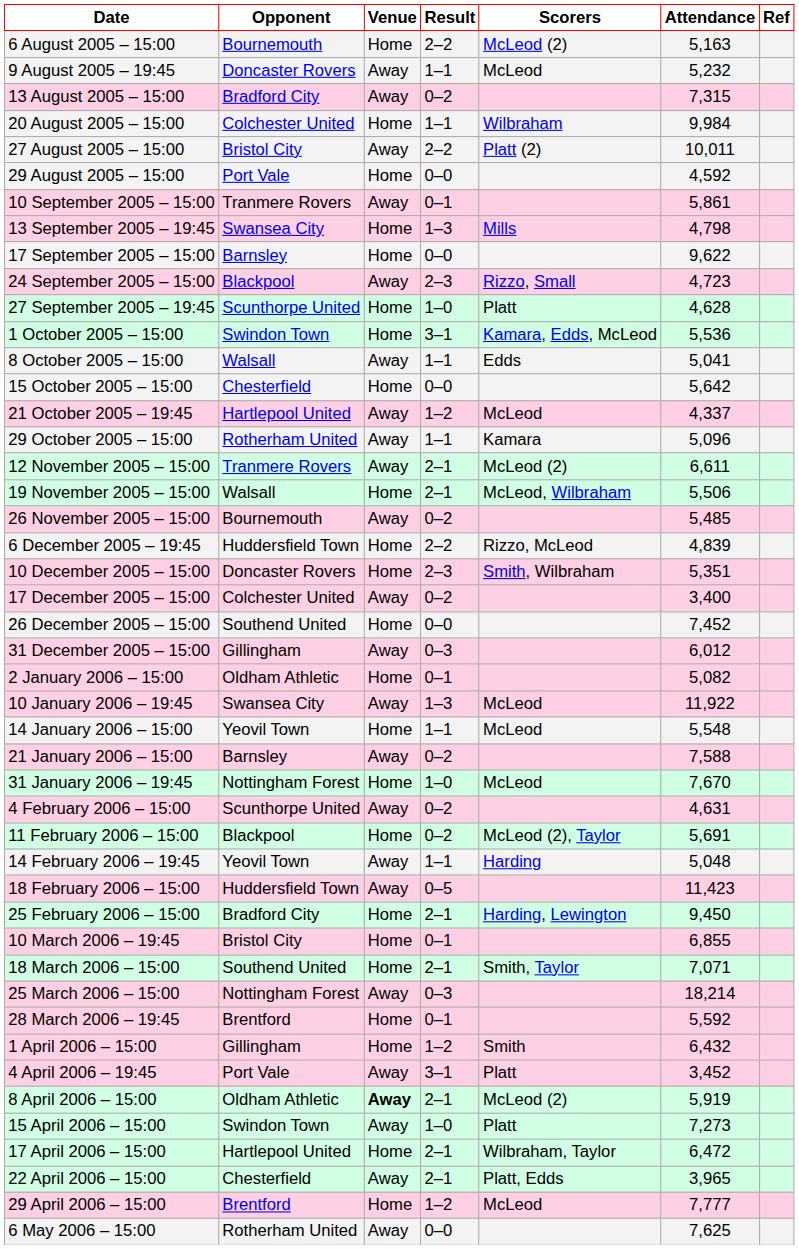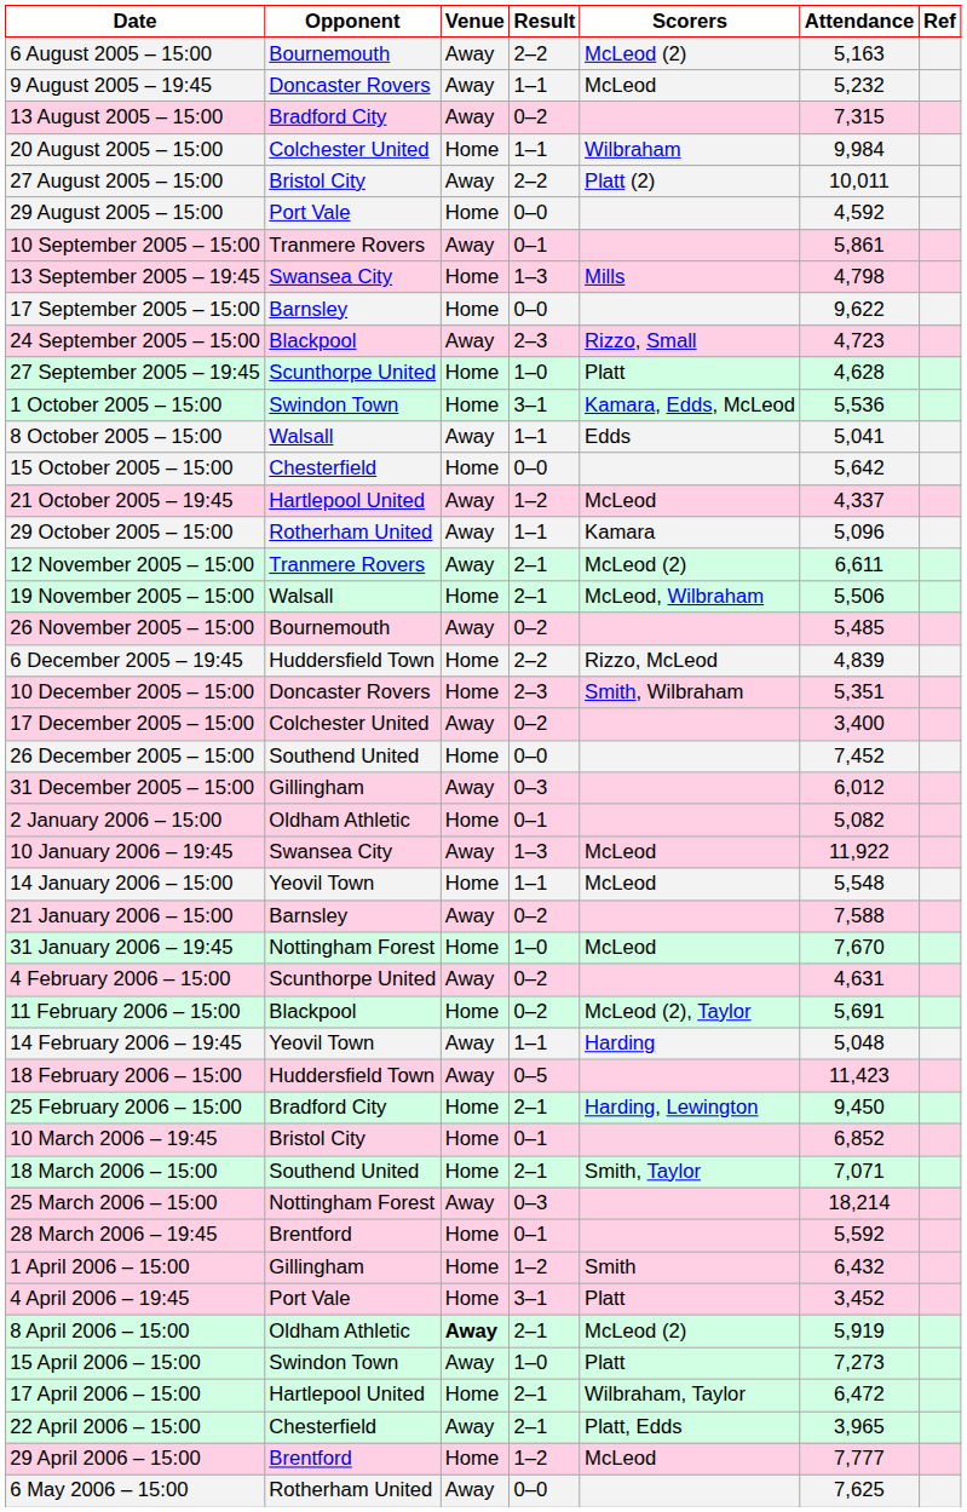 <table class="wikitable">
 <tr>
 <th style="background:#FFFFFF; color:black; border:1px solid red;">Date</th>
 <th style="background:#FFFFFF; color:black; border:1px solid red;">Opponent</th>
 <th style="background:#FFFFFF; color:black; border:1px solid red;">Venue</th>
 <th style="background:#FFFFFF; color:black; border:1px solid red;">Result</th>
 <th style="background:#FFFFFF; color:black; border:1px solid red;">Scorers</th>
 <th style="background:#FFFFFF; color:black; border:1px solid red;">Attendance</th>
 <th style="background:#FFFFFF; color:black; border:1px solid red;">Ref</th>
 </tr>
 <tr bgcolor = "#f3f3f3">
 <td>6 August 2005 – 15:00</td>
 <td><a href='#'>Bournemouth</a></td>
-<td>Home</td>
+<td>Away</td>
 <td>2–2</td>
 <td><a href='#'>McLeod</a> (2)</td>
 <td align="center">5,163</td>
 <td></td>
 </tr>
 <tr bgcolor = "#f3f3f3">
 <td>9 August 2005 – 19:45</td>
 <td><a href='#'>Doncaster Rovers</a></td>
 <td>Away</td>
 <td>1–1</td>
 <td>McLeod</td>
 <td align="center">5,232</td>
 <td></td>
 </tr>
 <tr bgcolor = "#ffd0e3">
 <td>13 August 2005 – 15:00</td>
 <td><a href='#'>Bradford City</a></td>
 <td>Away</td>
 <td>0–2</td>
 <td> </td>
 <td align="center">7,315</td>
 <td></td>
 </tr>
 <tr bgcolor = "#f3f3f3">
 <td>20 August 2005 – 15:00</td>
 <td><a href='#'>Colchester United</a></td>
 <td>Home</td>
 <td>1–1</td>
 <td><a href='#'>Wilbraham</a></td>
 <td align="center">9,984</td>
 <td></td>
 </tr>
 <tr bgcolor = "#f3f3f3">
 <td>27 August 2005 – 15:00</td>
 <td><a href='#'>Bristol City</a></td>
 <td>Away</td>
 <td>2–2</td>
 <td><a href='#'>Platt</a> (2)</td>
 <td align="center">10,011</td>
 <td></td>
 </tr>
 <tr bgcolor = "#f3f3f3">
 <td>29 August 2005 – 15:00</td>
 <td><a href='#'>Port Vale</a></td>
 <td>Home</td>
 <td>0–0</td>
 <td> </td>
 <td align="center">4,592</td>
 <td></td>
 </tr>
 <tr bgcolor = "#ffd0e3">
 <td>10 September 2005 – 15:00</td>
 <td>Tranmere Rovers</td>
 <td>Away</td>
 <td>0–1</td>
 <td> </td>
 <td align="center">5,861</td>
 <td></td>
 </tr>
 <tr bgcolor = "#ffd0e3">
 <td>13 September 2005 – 19:45</td>
 <td><a href='#'>Swansea City</a></td>
 <td>Home</td>
 <td>1–3</td>
 <td><a href='#'>Mills</a></td>
 <td align="center">4,798</td>
 <td></td>
 </tr>
 <tr bgcolor = "#f3f3f3">
 <td>17 September 2005 – 15:00</td>
 <td><a href='#'>Barnsley</a></td>
 <td>Home</td>
 <td>0–0</td>
 <td> </td>
 <td align="center">9,622</td>
 <td></td>
 </tr>
 <tr bgcolor = "#ffd0e3">
 <td>24 September 2005 – 15:00</td>
 <td><a href='#'>Blackpool</a></td>
 <td>Away</td>
 <td>2–3</td>
 <td><a href='#'>Rizzo</a>, <a href='#'>Small</a></td>
 <td align="center">4,723</td>
 <td></td>
 </tr>
 <tr bgcolor = "#d0ffe3">
 <td>27 September 2005 – 19:45</td>
 <td><a href='#'>Scunthorpe United</a></td>
 <td>Home</td>
 <td>1–0</td>
 <td>Platt</td>
 <td align="center">4,628</td>
 <td></td>
 </tr>
 <tr bgcolor = "#d0ffe3">
 <td>1 October 2005 – 15:00</td>
 <td><a href='#'>Swindon Town</a></td>
 <td>Home</td>
 <td>3–1</td>
 <td><a href='#'>Kamara</a>, <a href='#'>Edds</a>, McLeod</td>
 <td align="center">5,536</td>
 <td></td>
 </tr>
 <tr bgcolor = "#f3f3f3">
 <td>8 October 2005 – 15:00</td>
 <td><a href='#'>Walsall</a></td>
 <td>Away</td>
 <td>1–1</td>
 <td>Edds</td>
 <td align="center">5,041</td>
 <td></td>
 </tr>
 <tr bgcolor = "#f3f3f3">
 <td>15 October 2005 – 15:00</td>
 <td><a href='#'>Chesterfield</a></td>
 <td>Home</td>
 <td>0–0</td>
 <td> </td>
 <td align="center">5,642</td>
 <td></td>
 </tr>
 <tr bgcolor = "#ffd0e3">
 <td>21 October 2005 – 19:45</td>
 <td><a href='#'>Hartlepool United</a></td>
 <td>Away</td>
 <td>1–2</td>
 <td>McLeod</td>
 <td align="center">4,337</td>
 <td></td>
 </tr>
 <tr bgcolor = "#f3f3f3">
 <td>29 October 2005 – 15:00</td>
 <td><a href='#'>Rotherham United</a></td>
 <td>Away</td>
 <td>1–1</td>
 <td>Kamara</td>
 <td align="center">5,096</td>
 <td></td>
 </tr>
 <tr bgcolor = "#d0ffe3">
 <td>12 November 2005 – 15:00</td>
 <td><a href='#'>Tranmere Rovers</a></td>
 <td>Away</td>
 <td>2–1</td>
 <td>McLeod (2)</td>
 <td align="center">6,611</td>
 <td></td>
 </tr>
 <tr bgcolor = "#d0ffe3">
 <td>19 November 2005 – 15:00</td>
 <td>Walsall</td>
 <td>Home</td>
 <td>2–1</td>
 <td>McLeod, <a href='#'>Wilbraham</a></td>
 <td align="center">5,506</td>
 <td></td>
 </tr>
 <tr bgcolor = "#ffd0e3">
 <td>26 November 2005 – 15:00</td>
 <td>Bournemouth</td>
 <td>Away</td>
 <td>0–2</td>
 <td> </td>
 <td align="center">5,485</td>
 <td></td>
 </tr>
 <tr bgcolor = "#f3f3f3">
 <td>6 December 2005 – 19:45</td>
 <td>Huddersfield Town</td>
 <td>Home</td>
 <td>2–2</td>
 <td>Rizzo, McLeod</td>
 <td align="center">4,839</td>
 <td></td>
 </tr>
 <tr bgcolor = "#ffd0e3">
 <td>10 December 2005 – 15:00</td>
 <td>Doncaster Rovers</td>
 <td>Home</td>
 <td>2–3</td>
 <td><a href='#'>Smith</a>, Wilbraham</td>
 <td align="center">5,351</td>
 <td></td>
 </tr>
 <tr bgcolor = "#ffd0e3">
 <td>17 December 2005 – 15:00</td>
 <td>Colchester United</td>
 <td>Away</td>
 <td>0–2</td>
 <td> </td>
 <td align="center">3,400</td>
 <td></td>
 </tr>
 <tr bgcolor = "#f3f3f3">
 <td>26 December 2005 – 15:00</td>
 <td>Southend United</td>
 <td>Home</td>
 <td>0–0</td>
 <td> </td>
 <td align="center">7,452</td>
 <td></td>
 </tr>
 <tr bgcolor = "#ffd0e3">
 <td>31 December 2005 – 15:00</td>
 <td>Gillingham</td>
 <td>Away</td>
 <td>0–3</td>
 <td> </td>
 <td align="center">6,012</td>
 <td></td>
 </tr>
 <tr bgcolor = "#ffd0e3">
 <td>2 January 2006 – 15:00</td>
 <td>Oldham Athletic</td>
 <td>Home</td>
 <td>0–1</td>
 <td> </td>
 <td align="center">5,082</td>
 <td></td>
 </tr>
 <tr bgcolor = "#ffd0e3">
 <td>10 January 2006 – 19:45</td>
 <td>Swansea City</td>
 <td>Away</td>
 <td>1–3</td>
 <td>McLeod</td>
 <td align="center">11,922</td>
 <td></td>
 </tr>
 <tr bgcolor = "#f3f3f3">
 <td>14 January 2006 – 15:00</td>
 <td>Yeovil Town</td>
 <td>Home</td>
 <td>1–1</td>
 <td>McLeod</td>
 <td align="center">5,548</td>
 <td></td>
 </tr>
 <tr bgcolor = "#ffd0e3">
 <td>21 January 2006 – 15:00</td>
 <td>Barnsley</td>
 <td>Away</td>
 <td>0–2</td>
 <td> </td>
 <td align="center">7,588</td>
 <td></td>
 </tr>
 <tr bgcolor = "#d0ffe3">
 <td>31 January 2006 – 19:45</td>
 <td>Nottingham Forest</td>
 <td>Home</td>
 <td>1–0</td>
 <td>McLeod</td>
 <td align="center">7,670</td>
 <td></td>
 </tr>
 <tr bgcolor = "#ffd0e3">
 <td>4 February 2006 – 15:00</td>
 <td>Scunthorpe United</td>
 <td>Away</td>
 <td>0–2</td>
 <td> </td>
 <td align="center">4,631</td>
 <td></td>
 </tr>
 <tr bgcolor = "#d0ffe3">
 <td>11 February 2006 – 15:00</td>
 <td>Blackpool</td>
 <td>Home</td>
 <td>0–2</td>
 <td>McLeod (2), <a href='#'>Taylor</a></td>
 <td align="center">5,691</td>
 <td></td>
 </tr>
 <tr bgcolor = "#f3f3f3">
 <td>14 February 2006 – 19:45</td>
 <td>Yeovil Town</td>
 <td>Away</td>
 <td>1–1</td>
 <td><a href='#'>Harding</a></td>
 <td align="center">5,048</td>
 <td></td>
 </tr>
 <tr bgcolor = "#ffd0e3">
 <td>18 February 2006 – 15:00</td>
 <td>Huddersfield Town</td>
 <td>Away</td>
 <td>0–5</td>
 <td> </td>
 <td align="center">11,423</td>
 <td></td>
 </tr>
 <tr bgcolor = "#d0ffe3">
 <td>25 February 2006 – 15:00</td>
 <td>Bradford City</td>
 <td>Home</td>
 <td>2–1</td>
 <td><a href='#'>Harding</a>, <a href='#'>Lewington</a></td>
 <td align="center">9,450</td>
 <td></td>
 </tr>
 <tr bgcolor = "#ffd0e3">
 <td>10 March 2006 – 19:45</td>
 <td>Bristol City</td>
 <td>Home</td>
 <td>0–1</td>
 <td> </td>
-<td align="center">6,855</td>
+<td align="center">6,852</td>
 <td></td>
 </tr>
 <tr bgcolor = "#d0ffe3">
 <td>18 March 2006 – 15:00</td>
 <td>Southend United</td>
 <td>Home</td>
 <td>2–1</td>
 <td>Smith, <a href='#'>Taylor</a></td>
 <td align="center">7,071</td>
 <td></td>
 </tr>
 <tr bgcolor = "#ffd0e3">
 <td>25 March 2006 – 15:00</td>
 <td>Nottingham Forest</td>
 <td>Away</td>
 <td>0–3</td>
 <td> </td>
 <td align="center">18,214</td>
 <td></td>
 </tr>
 <tr bgcolor = "#ffd0e3">
 <td>28 March 2006 – 19:45</td>
 <td>Brentford</td>
 <td>Home</td>
 <td>0–1</td>
 <td> </td>
 <td align="center">5,592</td>
 <td></td>
 </tr>
 <tr bgcolor = "#ffd0e3">
 <td>1 April 2006 – 15:00</td>
 <td>Gillingham</td>
 <td>Home</td>
 <td>1–2</td>
 <td>Smith</td>
 <td align="center">6,432</td>
 <td></td>
 </tr>
 <tr bgcolor = "#ffd0e3">
 <td>4 April 2006 – 19:45</td>
 <td>Port Vale</td>
-<td>Away</td>
+<td>Home</td>
 <td>3–1</td>
 <td>Platt</td>
 <td align="center">3,452</td>
 <td></td>
 </tr>
 <tr bgcolor = "#d0ffe3">
 <td>8 April 2006 – 15:00</td>
 <td>Oldham Athletic</td>
 <td><strong>Away</strong></td>
 <td>2–1</td>
 <td>McLeod (2)</td>
 <td align="center">5,919</td>
 <td></td>
 </tr>
 <tr bgcolor = "#d0ffe3">
 <td>15 April 2006 – 15:00</td>
 <td>Swindon Town</td>
 <td>Away</td>
 <td>1–0</td>
 <td>Platt</td>
 <td align="center">7,273</td>
 <td></td>
 </tr>
 <tr bgcolor = "#d0ffe3">
 <td>17 April 2006 – 15:00</td>
 <td>Hartlepool United</td>
 <td>Home</td>
 <td>2–1</td>
 <td>Wilbraham, Taylor</td>
 <td align="center">6,472</td>
 <td></td>
 </tr>
 <tr bgcolor = "#d0ffe3">
 <td>22 April 2006 – 15:00</td>
 <td>Chesterfield</td>
 <td>Away</td>
 <td>2–1</td>
 <td>Platt, Edds</td>
 <td align="center">3,965</td>
 <td></td>
 </tr>
 <tr bgcolor = "#ffd0e3">
 <td>29 April 2006 – 15:00</td>
 <td><a href='#'>Brentford</a></td>
 <td>Home</td>
 <td>1–2</td>
 <td>McLeod</td>
 <td align="center">7,777</td>
 <td></td>
 </tr>
 <tr bgcolor = "#f3f3f3">
 <td>6 May 2006 – 15:00</td>
 <td>Rotherham United</td>
 <td>Away</td>
 <td>0–0</td>
 <td> </td>
 <td align="center">7,625</td>
 <td></td>
 </tr>
 </table>
